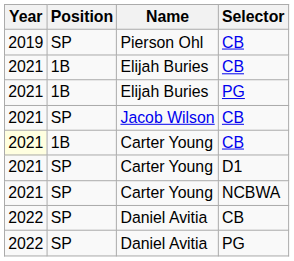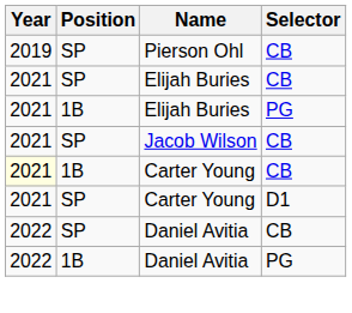 <table class="wikitable">
 <tr>
 <th>Year</th>
 <th>Position</th>
 <th>Name</th>
 <th>Selector</th>
 </tr>
 <tr>
 <td>2019</td>
 <td>SP</td>
 <td>Pierson Ohl</td>
 <td><a href='#'>CB</a></td>
 </tr>
 <tr>
 <td>2021</td>
-<td>1B</td>
+<td>SP</td>
 <td>Elijah Buries</td>
 <td><a href='#'>CB</a></td>
 </tr>
 <tr>
 <td>2021</td>
 <td>1B</td>
 <td>Elijah Buries</td>
 <td><a href='#'>PG</a></td>
 </tr>
 <tr>
 <td>2021</td>
 <td>SP</td>
 <td><a href='#'>Jacob Wilson</a></td>
 <td><a href='#'>CB</a></td>
 </tr>
 <tr>
 <td style="background: lightyellow;">2021</td>
 <td>1B</td>
 <td>Carter Young</td>
 <td><a href='#'>CB</a></td>
 </tr>
 <tr>
 <td>2021</td>
 <td>SP</td>
 <td>Carter Young</td>
 <td>D1</td>
 </tr>
 <tr>
-<td>2021</td>
-<td>SP</td>
-<td>Carter Young</td>
-<td>NCBWA</td>
-</tr>
-<tr>
 <td>2022</td>
 <td>SP</td>
 <td>Daniel Avitia</td>
 <td>CB</td>
 </tr>
 <tr>
 <td>2022</td>
-<td>SP</td>
+<td>1B</td>
 <td>Daniel Avitia</td>
 <td>PG</td>
 </tr>
 </table>
